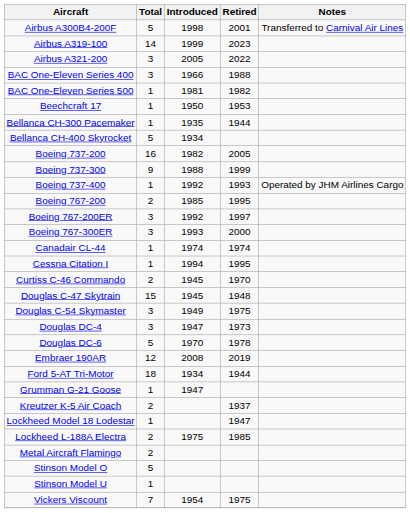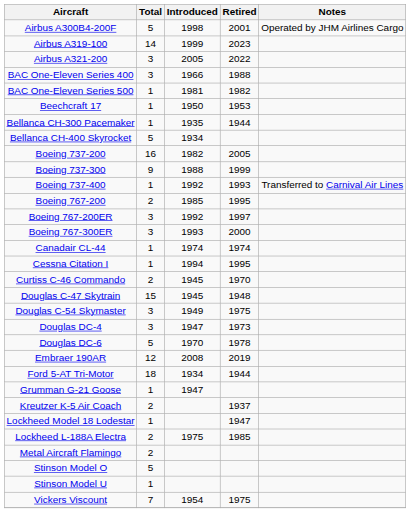 <table class="wikitable" style="margin:0.5em auto; text-align:center">
 <tr>
 <th>Aircraft</th>
 <th>Total</th>
 <th>Introduced</th>
 <th>Retired</th>
 <th>Notes</th>
 </tr>
 <tr>
 <td><a href='#'>Airbus A300B4-200F</a></td>
 <td>5</td>
 <td>1998</td>
 <td>2001</td>
-<td>Transferred to <a href='#'>Carnival Air Lines</a></td>
+<td>Operated by JHM Airlines Cargo</td>
 </tr>
 <tr>
 <td><a href='#'>Airbus A319-100</a></td>
 <td>14</td>
 <td>1999</td>
 <td>2023</td>
 <td></td>
 </tr>
 <tr>
 <td><a href='#'>Airbus A321-200</a></td>
 <td>3</td>
 <td>2005</td>
 <td>2022</td>
 <td></td>
 </tr>
 <tr>
 <td><a href='#'>BAC One-Eleven Series 400</a></td>
 <td>3</td>
 <td>1966</td>
 <td>1988</td>
 <td></td>
 </tr>
 <tr>
 <td><a href='#'>BAC One-Eleven Series 500</a></td>
 <td>1</td>
 <td>1981</td>
 <td>1982</td>
 <td></td>
 </tr>
 <tr>
 <td><a href='#'>Beechcraft 17</a></td>
 <td>1</td>
 <td>1950</td>
 <td>1953</td>
 <td></td>
 </tr>
 <tr>
 <td><a href='#'>Bellanca CH-300 Pacemaker</a></td>
 <td>1</td>
 <td>1935</td>
 <td>1944</td>
 <td></td>
 </tr>
 <tr>
 <td><a href='#'>Bellanca CH-400 Skyrocket</a></td>
 <td>5</td>
 <td>1934</td>
 <td></td>
 <td></td>
 </tr>
 <tr>
 <td><a href='#'>Boeing 737-200</a></td>
 <td>16</td>
 <td>1982</td>
 <td>2005</td>
 <td></td>
 </tr>
 <tr>
 <td><a href='#'>Boeing 737-300</a></td>
 <td>9</td>
 <td>1988</td>
 <td>1999</td>
 <td></td>
 </tr>
 <tr>
 <td><a href='#'>Boeing 737-400</a></td>
 <td>1</td>
 <td>1992</td>
 <td>1993</td>
-<td>Operated by JHM Airlines Cargo</td>
+<td>Transferred to <a href='#'>Carnival Air Lines</a></td>
 </tr>
 <tr>
 <td><a href='#'>Boeing 767-200</a></td>
 <td>2</td>
 <td>1985</td>
 <td>1995</td>
 <td></td>
 </tr>
 <tr>
 <td><a href='#'>Boeing 767-200ER</a></td>
 <td>3</td>
 <td>1992</td>
 <td>1997</td>
 <td></td>
 </tr>
 <tr>
 <td><a href='#'>Boeing 767-300ER</a></td>
 <td>3</td>
 <td>1993</td>
 <td>2000</td>
 <td></td>
 </tr>
 <tr>
 <td><a href='#'>Canadair CL-44</a></td>
 <td>1</td>
 <td>1974</td>
 <td>1974</td>
 <td></td>
 </tr>
 <tr>
 <td><a href='#'>Cessna Citation I</a></td>
 <td>1</td>
 <td>1994</td>
 <td>1995</td>
 <td></td>
 </tr>
 <tr>
 <td><a href='#'>Curtiss C-46 Commando</a></td>
 <td>2</td>
 <td>1945</td>
 <td>1970</td>
 <td></td>
 </tr>
 <tr>
 <td><a href='#'>Douglas C-47 Skytrain</a></td>
 <td>15</td>
 <td>1945</td>
 <td>1948</td>
 <td></td>
 </tr>
 <tr>
 <td><a href='#'>Douglas C-54 Skymaster</a></td>
 <td>3</td>
 <td>1949</td>
 <td>1975</td>
 <td></td>
 </tr>
 <tr>
 <td><a href='#'>Douglas DC-4</a></td>
 <td>3</td>
 <td>1947</td>
 <td>1973</td>
 <td></td>
 </tr>
 <tr>
 <td><a href='#'>Douglas DC-6</a></td>
 <td>5</td>
 <td>1970</td>
 <td>1978</td>
 <td></td>
 </tr>
 <tr>
 <td><a href='#'>Embraer 190AR</a></td>
 <td>12</td>
 <td>2008</td>
 <td>2019</td>
 <td></td>
 </tr>
 <tr>
 <td><a href='#'>Ford 5-AT Tri-Motor</a></td>
 <td>18</td>
 <td>1934</td>
 <td>1944</td>
 <td></td>
 </tr>
 <tr>
 <td><a href='#'>Grumman G-21 Goose</a></td>
 <td>1</td>
 <td>1947</td>
 <td></td>
 <td></td>
 </tr>
 <tr>
 <td><a href='#'>Kreutzer K-5 Air Coach</a></td>
 <td>2</td>
 <td></td>
 <td>1937</td>
 <td></td>
 </tr>
 <tr>
 <td><a href='#'>Lockheed Model 18 Lodestar</a></td>
 <td>1</td>
 <td></td>
 <td>1947</td>
 <td></td>
 </tr>
 <tr>
 <td><a href='#'>Lockheed L-188A Electra</a></td>
 <td>2</td>
 <td>1975</td>
 <td>1985</td>
 <td></td>
 </tr>
 <tr>
 <td><a href='#'>Metal Aircraft Flamingo</a></td>
 <td>2</td>
 <td></td>
 <td></td>
 <td></td>
 </tr>
 <tr>
 <td><a href='#'>Stinson Model O</a></td>
 <td>5</td>
 <td></td>
 <td></td>
 <td></td>
 </tr>
 <tr>
 <td><a href='#'>Stinson Model U</a></td>
 <td>1</td>
 <td></td>
 <td></td>
 <td></td>
 </tr>
 <tr>
 <td><a href='#'>Vickers Viscount</a></td>
 <td>7</td>
 <td>1954</td>
 <td>1975</td>
 <td></td>
 </tr>
 <tr>
 </tr>
 </table>
